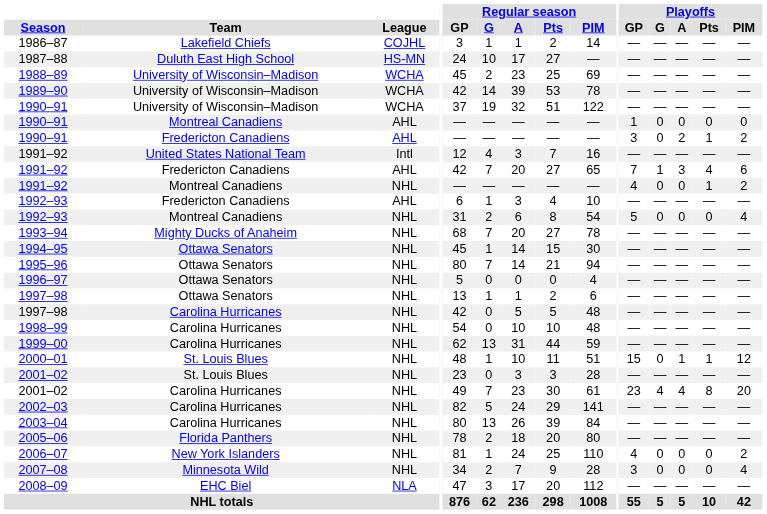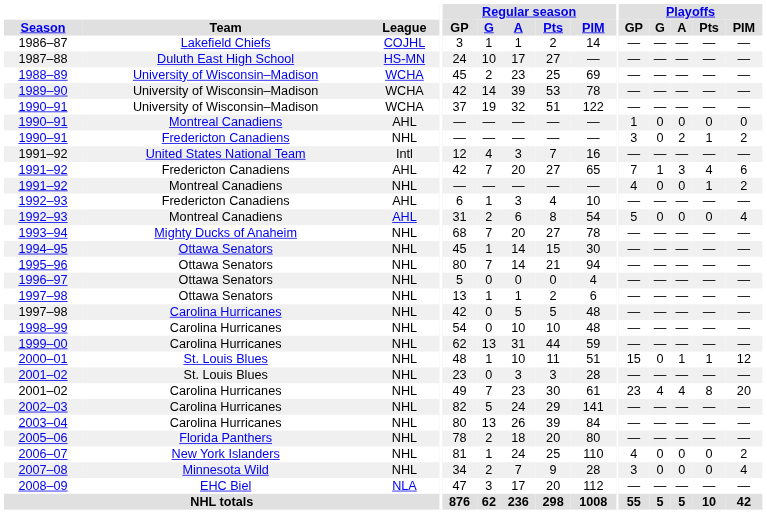 <table border="0" cellpadding="1" cellspacing="0" style="text-align:center; width:60em">
 <tr bgcolor="#e0e0e0">
 <th colspan="3" bgcolor="#ffffff"></th>
 <th rowspan="100" bgcolor="#ffffff"></th>
 <th colspan="5"><a href='#'>Regular season</a></th>
 <th rowspan="100" bgcolor="#ffffff"></th>
 <th colspan="5"><a href='#'>Playoffs</a></th>
 </tr>
 <tr bgcolor="#e0e0e0">
 <th><a href='#'>Season</a></th>
 <th>Team</th>
 <th>League</th>
 <th>GP</th>
 <th><a href='#'>G</a></th>
 <th><a href='#'>A</a></th>
 <th><a href='#'>Pts</a></th>
 <th><a href='#'>PIM</a></th>
 <th>GP</th>
 <th>G</th>
 <th>A</th>
 <th>Pts</th>
 <th>PIM</th>
 </tr>
 <tr>
 <td>1986–87</td>
 <td><a href='#'>Lakefield Chiefs</a></td>
 <td><a href='#'>COJHL</a></td>
 <td>3</td>
 <td>1</td>
 <td>1</td>
 <td>2</td>
 <td>14</td>
 <td>—</td>
 <td>—</td>
 <td>—</td>
 <td>—</td>
 <td>—</td>
 </tr>
 <tr bgcolor=f0f0f0>
 <td>1987–88</td>
 <td><a href='#'>Duluth East High School</a></td>
 <td><a href='#'>HS-MN</a></td>
 <td>24</td>
 <td>10</td>
 <td>17</td>
 <td>27</td>
 <td>—</td>
 <td>—</td>
 <td>—</td>
 <td>—</td>
 <td>—</td>
 <td>—</td>
 </tr>
 <tr>
 <td><a href='#'>1988–89</a></td>
 <td><a href='#'>University of Wisconsin–Madison</a></td>
 <td><a href='#'>WCHA</a></td>
 <td>45</td>
 <td>2</td>
 <td>23</td>
 <td>25</td>
 <td>69</td>
 <td>—</td>
 <td>—</td>
 <td>—</td>
 <td>—</td>
 <td>—</td>
 </tr>
 <tr bgcolor=f0f0f0>
 <td><a href='#'>1989–90</a></td>
 <td>University of Wisconsin–Madison</td>
 <td>WCHA</td>
 <td>42</td>
 <td>14</td>
 <td>39</td>
 <td>53</td>
 <td>78</td>
 <td>—</td>
 <td>—</td>
 <td>—</td>
 <td>—</td>
 <td>—</td>
 </tr>
 <tr>
 <td><a href='#'>1990–91</a></td>
 <td>University of Wisconsin–Madison</td>
 <td>WCHA</td>
 <td>37</td>
 <td>19</td>
 <td>32</td>
 <td>51</td>
 <td>122</td>
 <td>—</td>
 <td>—</td>
 <td>—</td>
 <td>—</td>
 <td>—</td>
 </tr>
 <tr bgcolor=f0f0f0>
 <td><a href='#'>1990–91</a></td>
 <td><a href='#'>Montreal Canadiens</a></td>
 <td>AHL</td>
 <td>—</td>
 <td>—</td>
 <td>—</td>
 <td>—</td>
 <td>—</td>
 <td>1</td>
 <td>0</td>
 <td>0</td>
 <td>0</td>
 <td>0</td>
 </tr>
 <tr>
 <td><a href='#'>1990–91</a></td>
 <td><a href='#'>Fredericton Canadiens</a></td>
-<td><a href='#'>AHL</a></td>
+<td>NHL</td>
 <td>—</td>
 <td>—</td>
 <td>—</td>
 <td>—</td>
 <td>—</td>
 <td>3</td>
 <td>0</td>
 <td>2</td>
 <td>1</td>
 <td>2</td>
 </tr>
 <tr bgcolor=f0f0f0>
 <td>1991–92</td>
 <td><a href='#'>United States National Team</a></td>
 <td>Intl</td>
 <td>12</td>
 <td>4</td>
 <td>3</td>
 <td>7</td>
 <td>16</td>
 <td>—</td>
 <td>—</td>
 <td>—</td>
 <td>—</td>
 <td>—</td>
 </tr>
 <tr>
 <td><a href='#'>1991–92</a></td>
 <td>Fredericton Canadiens</td>
 <td>AHL</td>
 <td>42</td>
 <td>7</td>
 <td>20</td>
 <td>27</td>
 <td>65</td>
 <td>7</td>
 <td>1</td>
 <td>3</td>
 <td>4</td>
 <td>6</td>
 </tr>
 <tr bgcolor=f0f0f0>
 <td><a href='#'>1991–92</a></td>
 <td>Montreal Canadiens</td>
 <td>NHL</td>
 <td>—</td>
 <td>—</td>
 <td>—</td>
 <td>—</td>
 <td>—</td>
 <td>4</td>
 <td>0</td>
 <td>0</td>
 <td>1</td>
 <td>2</td>
 </tr>
 <tr>
 <td><a href='#'>1992–93</a></td>
 <td>Fredericton Canadiens</td>
 <td>AHL</td>
 <td>6</td>
 <td>1</td>
 <td>3</td>
 <td>4</td>
 <td>10</td>
 <td>—</td>
 <td>—</td>
 <td>—</td>
 <td>—</td>
 <td>—</td>
 </tr>
 <tr bgcolor=f0f0f0>
 <td><a href='#'>1992–93</a></td>
 <td>Montreal Canadiens</td>
-<td>NHL</td>
+<td><a href='#'>AHL</a></td>
 <td>31</td>
 <td>2</td>
 <td>6</td>
 <td>8</td>
 <td>54</td>
 <td>5</td>
 <td>0</td>
 <td>0</td>
 <td>0</td>
 <td>4</td>
 </tr>
 <tr>
 <td><a href='#'>1993–94</a></td>
 <td><a href='#'>Mighty Ducks of Anaheim</a></td>
 <td>NHL</td>
 <td>68</td>
 <td>7</td>
 <td>20</td>
 <td>27</td>
 <td>78</td>
 <td>—</td>
 <td>—</td>
 <td>—</td>
 <td>—</td>
 <td>—</td>
 </tr>
 <tr bgcolor=f0f0f0>
 <td><a href='#'>1994–95</a></td>
 <td><a href='#'>Ottawa Senators</a></td>
 <td>NHL</td>
 <td>45</td>
 <td>1</td>
 <td>14</td>
 <td>15</td>
 <td>30</td>
 <td>—</td>
 <td>—</td>
 <td>—</td>
 <td>—</td>
 <td>—</td>
 </tr>
 <tr>
 <td><a href='#'>1995–96</a></td>
 <td>Ottawa Senators</td>
 <td>NHL</td>
 <td>80</td>
 <td>7</td>
 <td>14</td>
 <td>21</td>
 <td>94</td>
 <td>—</td>
 <td>—</td>
 <td>—</td>
 <td>—</td>
 <td>—</td>
 </tr>
 <tr bgcolor=f0f0f0>
 <td><a href='#'>1996–97</a></td>
 <td>Ottawa Senators</td>
 <td>NHL</td>
 <td>5</td>
 <td>0</td>
 <td>0</td>
 <td>0</td>
 <td>4</td>
 <td>—</td>
 <td>—</td>
 <td>—</td>
 <td>—</td>
 <td>—</td>
 </tr>
 <tr>
 <td><a href='#'>1997–98</a></td>
 <td>Ottawa Senators</td>
 <td>NHL</td>
 <td>13</td>
 <td>1</td>
 <td>1</td>
 <td>2</td>
 <td>6</td>
 <td>—</td>
 <td>—</td>
 <td>—</td>
 <td>—</td>
 <td>—</td>
 </tr>
 <tr bgcolor=f0f0f0>
 <td>1997–98</td>
 <td><a href='#'>Carolina Hurricanes</a></td>
 <td>NHL</td>
 <td>42</td>
 <td>0</td>
 <td>5</td>
 <td>5</td>
 <td>48</td>
 <td>—</td>
 <td>—</td>
 <td>—</td>
 <td>—</td>
 <td>—</td>
 </tr>
 <tr>
 <td><a href='#'>1998–99</a></td>
 <td>Carolina Hurricanes</td>
 <td>NHL</td>
 <td>54</td>
 <td>0</td>
 <td>10</td>
 <td>10</td>
 <td>48</td>
 <td>—</td>
 <td>—</td>
 <td>—</td>
 <td>—</td>
 <td>—</td>
 </tr>
 <tr bgcolor=f0f0f0>
 <td><a href='#'>1999–00</a></td>
 <td>Carolina Hurricanes</td>
 <td>NHL</td>
 <td>62</td>
 <td>13</td>
 <td>31</td>
 <td>44</td>
 <td>59</td>
 <td>—</td>
 <td>—</td>
 <td>—</td>
 <td>—</td>
 <td>—</td>
 </tr>
 <tr>
 <td><a href='#'>2000–01</a></td>
 <td><a href='#'>St. Louis Blues</a></td>
 <td>NHL</td>
 <td>48</td>
 <td>1</td>
 <td>10</td>
 <td>11</td>
 <td>51</td>
 <td>15</td>
 <td>0</td>
 <td>1</td>
 <td>1</td>
 <td>12</td>
 </tr>
 <tr bgcolor=f0f0f0>
 <td><a href='#'>2001–02</a></td>
 <td>St. Louis Blues</td>
 <td>NHL</td>
 <td>23</td>
 <td>0</td>
 <td>3</td>
 <td>3</td>
 <td>28</td>
 <td>—</td>
 <td>—</td>
 <td>—</td>
 <td>—</td>
 <td>—</td>
 </tr>
 <tr>
 <td>2001–02</td>
 <td>Carolina Hurricanes</td>
 <td>NHL</td>
 <td>49</td>
 <td>7</td>
 <td>23</td>
 <td>30</td>
 <td>61</td>
 <td>23</td>
 <td>4</td>
 <td>4</td>
 <td>8</td>
 <td>20</td>
 </tr>
 <tr bgcolor=f0f0f0>
 <td><a href='#'>2002–03</a></td>
 <td>Carolina Hurricanes</td>
 <td>NHL</td>
 <td>82</td>
 <td>5</td>
 <td>24</td>
 <td>29</td>
 <td>141</td>
 <td>—</td>
 <td>—</td>
 <td>—</td>
 <td>—</td>
 <td>—</td>
 </tr>
 <tr>
 <td><a href='#'>2003–04</a></td>
 <td>Carolina Hurricanes</td>
 <td>NHL</td>
 <td>80</td>
 <td>13</td>
 <td>26</td>
 <td>39</td>
 <td>84</td>
 <td>—</td>
 <td>—</td>
 <td>—</td>
 <td>—</td>
 <td>—</td>
 </tr>
 <tr bgcolor=f0f0f0>
 <td><a href='#'>2005–06</a></td>
 <td><a href='#'>Florida Panthers</a></td>
 <td>NHL</td>
 <td>78</td>
 <td>2</td>
 <td>18</td>
 <td>20</td>
 <td>80</td>
 <td>—</td>
 <td>—</td>
 <td>—</td>
 <td>—</td>
 <td>—</td>
 </tr>
 <tr>
 <td><a href='#'>2006–07</a></td>
 <td><a href='#'>New York Islanders</a></td>
 <td>NHL</td>
 <td>81</td>
 <td>1</td>
 <td>24</td>
 <td>25</td>
 <td>110</td>
 <td>4</td>
 <td>0</td>
 <td>0</td>
 <td>0</td>
 <td>2</td>
 </tr>
 <tr bgcolor=f0f0f0>
 <td><a href='#'>2007–08</a></td>
 <td><a href='#'>Minnesota Wild</a></td>
 <td>NHL</td>
 <td>34</td>
 <td>2</td>
 <td>7</td>
 <td>9</td>
 <td>28</td>
 <td>3</td>
 <td>0</td>
 <td>0</td>
 <td>0</td>
 <td>4</td>
 </tr>
 <tr>
 <td><a href='#'>2008–09</a></td>
 <td><a href='#'>EHC Biel</a></td>
 <td><a href='#'>NLA</a></td>
 <td>47</td>
 <td>3</td>
 <td>17</td>
 <td>20</td>
 <td>112</td>
 <td>—</td>
 <td>—</td>
 <td>—</td>
 <td>—</td>
 <td>—</td>
 </tr>
 <tr bgcolor="#e0e0e0">
 <th colspan="3">NHL totals</th>
 <th>876</th>
 <th>62</th>
 <th>236</th>
 <th>298</th>
 <th>1008</th>
 <th>55</th>
 <th>5</th>
 <th>5</th>
 <th>10</th>
 <th>42</th>
 </tr>
 </table>
